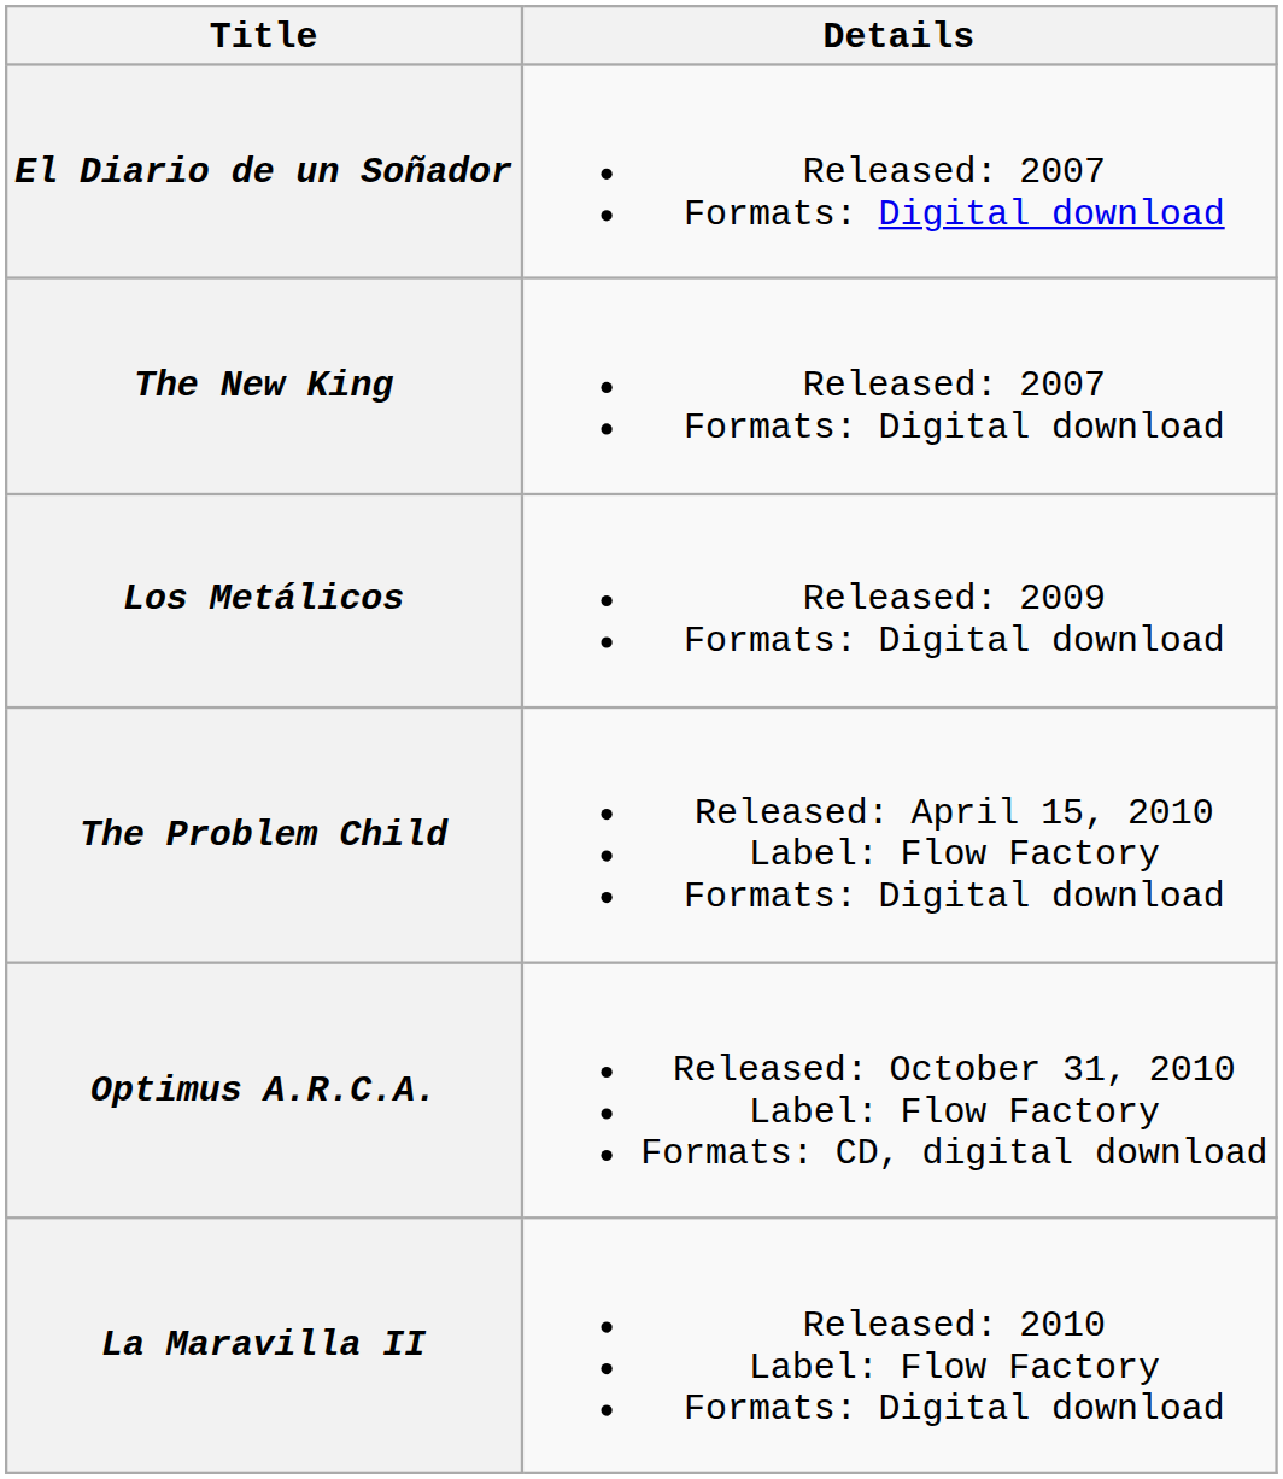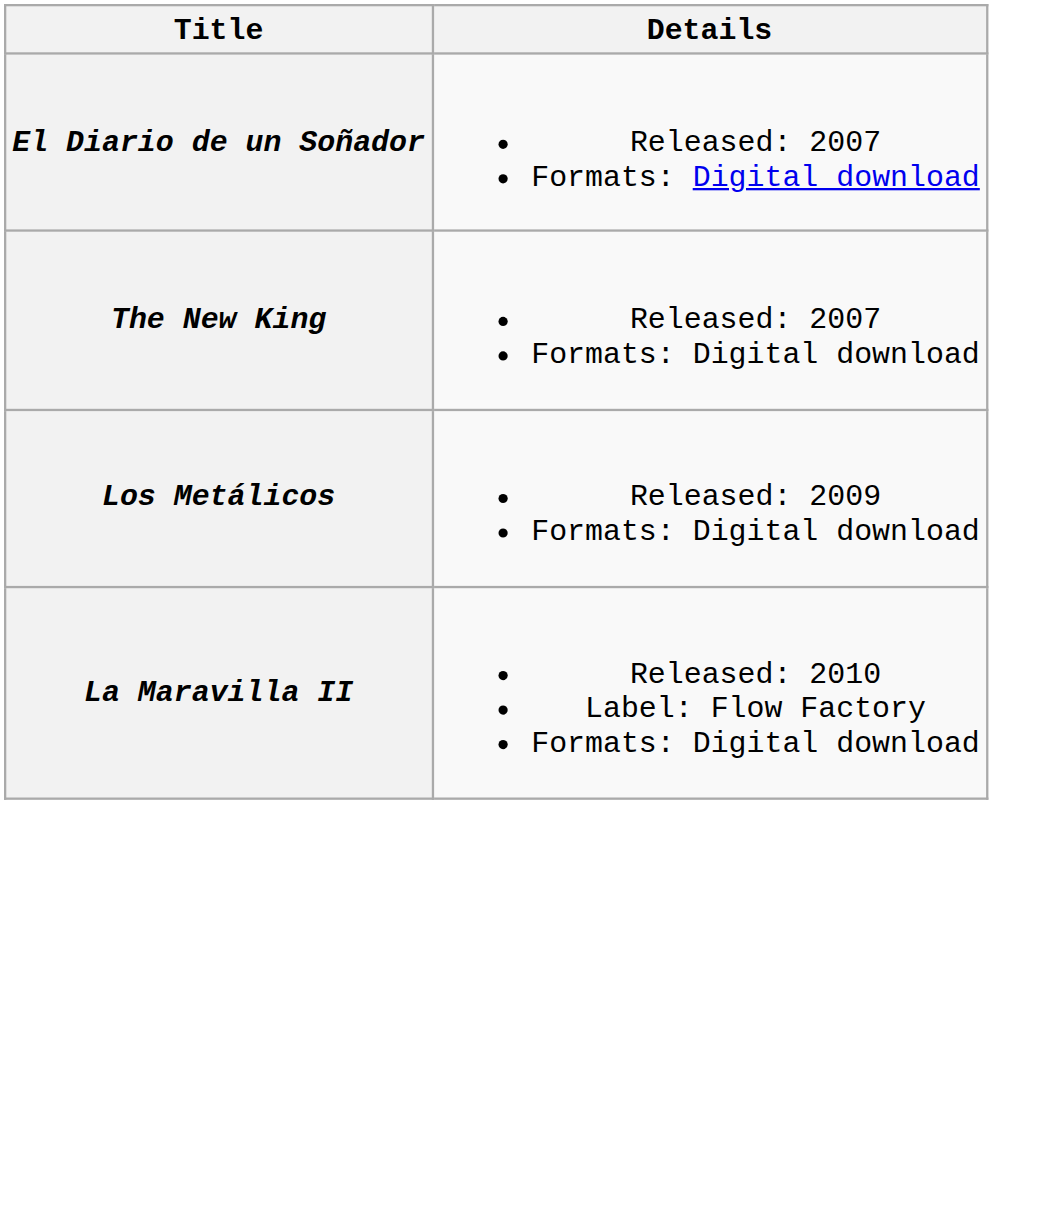 <table class="wikitable plainrowheaders" style="text-align:center;">
 <tr>
 <th>Title</th>
 <th>Details</th>
 </tr>
 <tr>
 <th scope="row"><em>El Diario de un Soñador</em></th>
 <td><br><ul><li>Released: 2007</li><li>Formats: <a href='#'>Digital download</a></li></ul></td>
 </tr>
 <tr>
 <th scope="row"><em>The New King</em></th>
 <td><br><ul><li>Released: 2007</li><li>Formats: Digital download</li></ul></td>
 </tr>
 <tr>
 <th scope="row"><em>Los Metálicos</em></th>
 <td><br><ul><li>Released: 2009</li><li>Formats: Digital download</li></ul></td>
 </tr>
 <tr>
-<th scope="row"><em>The Problem Child</em></th>
-<td><br><ul><li>Released: April 15, 2010</li><li>Label: Flow Factory</li><li>Formats: Digital download</li></ul></td>
-</tr>
-<tr>
-<th scope="row"><em>Optimus A.R.C.A.</em></th>
-<td><br><ul><li>Released: October 31, 2010</li><li>Label: Flow Factory</li><li>Formats: CD, digital download</li></ul></td>
-</tr>
-<tr>
 <th scope="row"><em>La Maravilla II</em></th>
 <td><br><ul><li>Released: 2010</li><li>Label: Flow Factory</li><li>Formats: Digital download</li></ul></td>
 </tr>
 </table>
